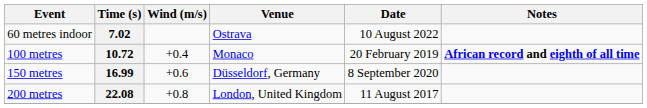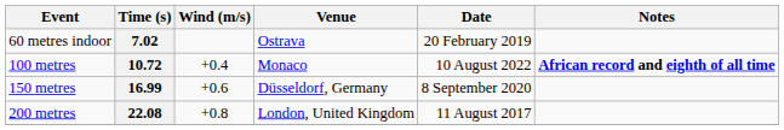 <table class="wikitable unsortable plainrowheaders">
 <tr>
 <th scope="col">Event</th>
 <th scope="col">Time (s)</th>
 <th scope="col">Wind (m/s)</th>
 <th scope="col">Venue</th>
 <th scope="col">Date</th>
 <th scope="col">Notes</th>
 </tr>
 <tr>
 <td>60 metres indoor</td>
 <th scope="row" style="text-align:center;">7.02</th>
 <td></td>
 <td><a href='#'>Ostrava</a></td>
-<td align=right>10 August 2022</td>
+<td align=right>20 February 2019</td>
 <td></td>
 </tr>
 <tr>
 <td><a href='#'>100 metres</a></td>
 <th scope="row" style="text-align:center;">10.72</th>
 <td align=center>+0.4</td>
 <td><a href='#'>Monaco</a></td>
-<td align=right>20 February 2019</td>
+<td align=right>10 August 2022</td>
 <td><strong><a href='#'>African record</a> and <a href='#'>eighth of all time</a></strong></td>
 </tr>
 <tr>
 <td><a href='#'>150 metres</a></td>
 <th scope="row" style="text-align:center;">16.99</th>
 <td align=center>+0.6</td>
 <td><a href='#'>Düsseldorf</a>, Germany</td>
 <td align=right>8 September 2020</td>
 <td><strong></strong></td>
 </tr>
 <tr>
 <td><a href='#'>200 metres</a></td>
 <th scope="row" style="text-align:center;">22.08</th>
 <td align=center>+0.8</td>
 <td><a href='#'>London</a>, United Kingdom</td>
 <td align=right>11 August 2017</td>
 <td><strong></strong></td>
 </tr>
 <tr>
 </tr>
 </table>
